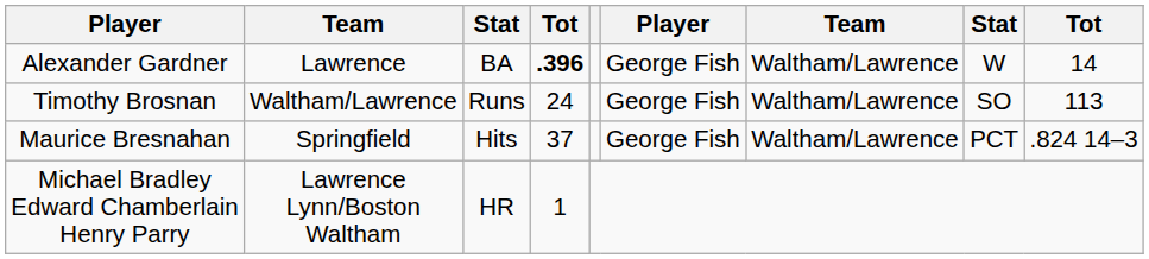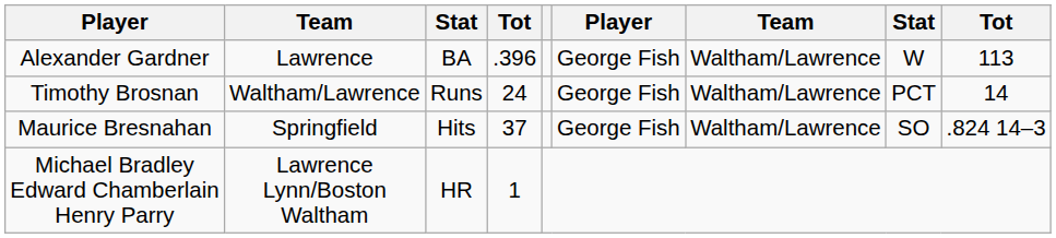 <table class="wikitable">
 <tr>
 <th>Player</th>
 <th>Team</th>
 <th>Stat</th>
 <th>Tot</th>
 <th></th>
 <th>Player</th>
 <th>Team</th>
 <th>Stat</th>
 <th>Tot</th>
 </tr>
 <tr align=center>
 <td>Alexander Gardner</td>
 <td>Lawrence</td>
 <td>BA</td>
-<td><strong>.396</strong></td>
+<td>.396</td>
 <td></td>
 <td>George Fish</td>
 <td>Waltham/Lawrence</td>
 <td>W</td>
-<td>14</td>
+<td>113</td>
 </tr>
 <tr align=center>
 <td>Timothy Brosnan</td>
 <td>Waltham/Lawrence</td>
 <td>Runs</td>
 <td>24</td>
 <td></td>
 <td>George Fish</td>
 <td>Waltham/Lawrence</td>
-<td>SO</td>
-<td>113</td>
+<td>PCT</td>
+<td>14</td>
 </tr>
 <tr align=center>
 <td>Maurice Bresnahan</td>
 <td>Springfield</td>
 <td>Hits</td>
 <td>37</td>
 <td></td>
 <td>George Fish</td>
 <td>Waltham/Lawrence</td>
-<td>PCT</td>
+<td>SO</td>
 <td>.824 14–3</td>
 </tr>
 <tr align=center>
 <td>Michael Bradley<br>Edward Chamberlain<br>Henry Parry</td>
 <td>Lawrence<br>Lynn/Boston<br>Waltham</td>
 <td>HR</td>
 <td>1</td>
 </tr>
 </table>
